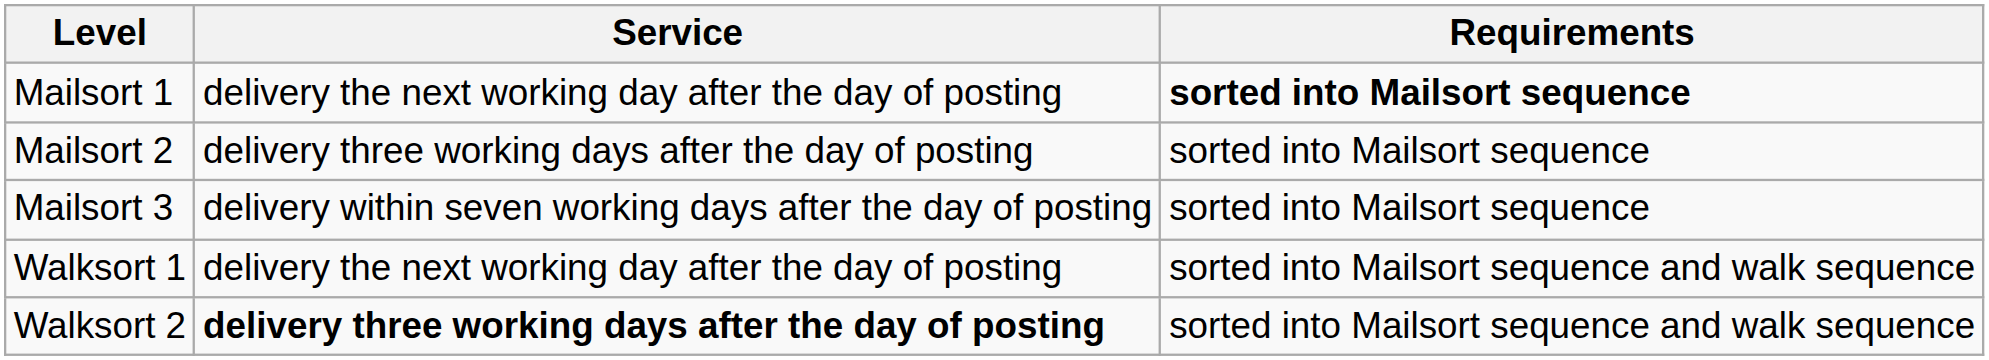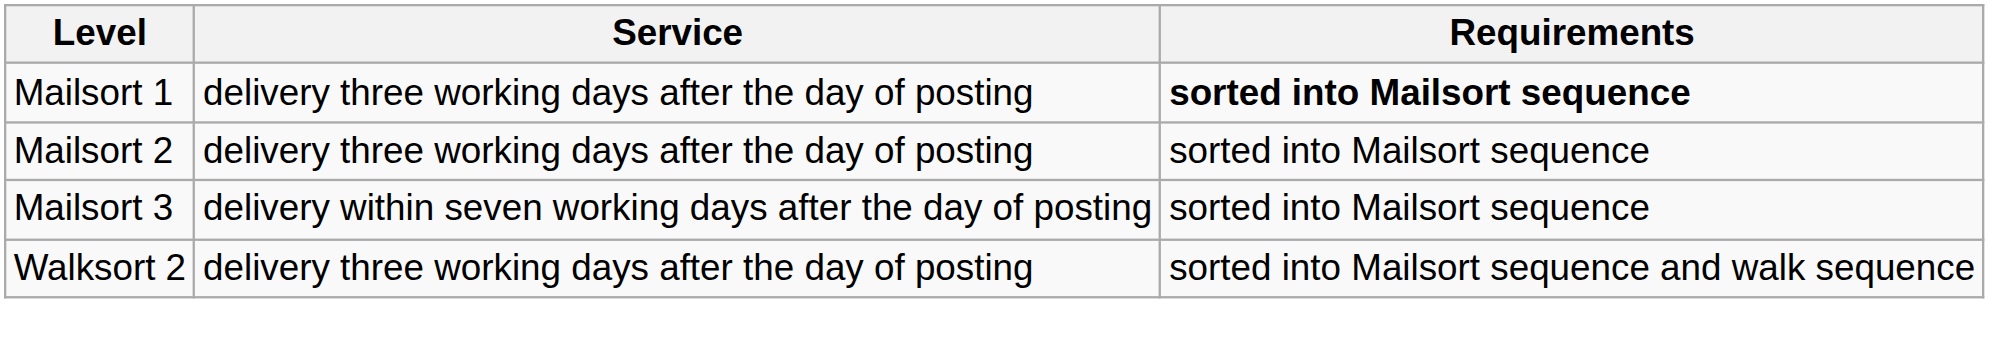 <table class="wikitable">
 <tr>
 <th>Level</th>
 <th>Service</th>
 <th>Requirements</th>
 </tr>
 <tr>
 <td>Mailsort 1</td>
-<td>delivery the next working day after the day of posting</td>
+<td>delivery three working days after the day of posting</td>
 <td><strong>sorted into Mailsort sequence</strong></td>
 </tr>
 <tr>
 <td>Mailsort 2</td>
 <td>delivery three working days after the day of posting</td>
 <td>sorted into Mailsort sequence</td>
 </tr>
 <tr>
 <td>Mailsort 3</td>
 <td>delivery within seven working days after the day of posting</td>
 <td>sorted into Mailsort sequence</td>
 </tr>
 <tr>
-<td>Walksort 1</td>
-<td>delivery the next working day after the day of posting</td>
-<td>sorted into Mailsort sequence and walk sequence</td>
-</tr>
-<tr>
 <td>Walksort 2</td>
-<td><strong>delivery three working days after the day of posting</strong></td>
+<td>delivery three working days after the day of posting</td>
 <td>sorted into Mailsort sequence and walk sequence</td>
 </tr>
 </table>
